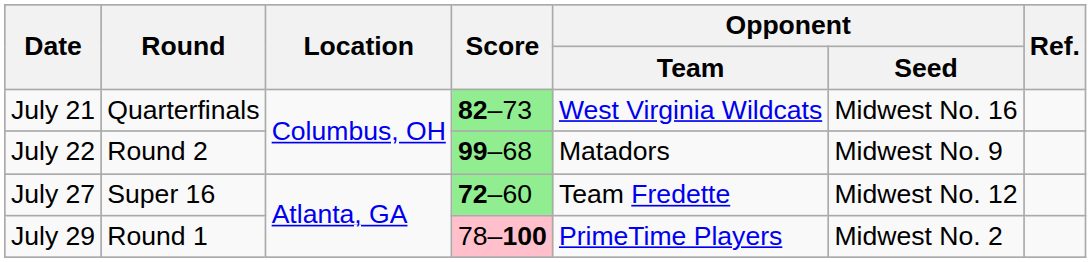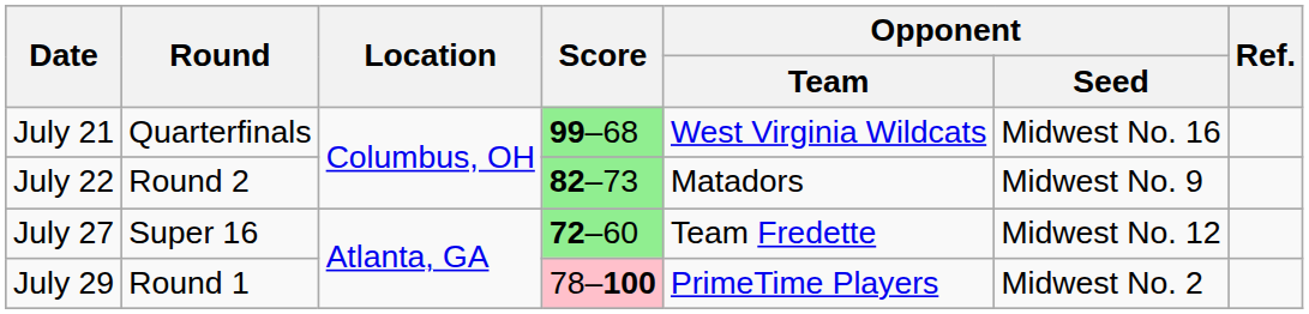 <table class="wikitable">
 <tr>
 <th rowspan=2>Date</th>
 <th rowspan=2>Round</th>
 <th rowspan=2>Location</th>
 <th rowspan=2>Score</th>
 <th colspan=2>Opponent</th>
 <th rowspan=2>Ref.</th>
 </tr>
 <tr>
 <th>Team</th>
 <th>Seed</th>
 </tr>
 <tr>
 <td>July 21</td>
 <td>Quarterfinals</td>
 <td rowspan=2><a href='#'>Columbus, OH</a></td>
-<td bgcolor=lightgreen><strong>82</strong>–73</td>
+<td bgcolor=lightgreen><strong>99</strong>–68</td>
 <td><a href='#'>West Virginia Wildcats</a></td>
 <td>Midwest No. 16</td>
 <td></td>
 </tr>
 <tr>
 <td>July 22</td>
 <td>Round 2</td>
-<td bgcolor=lightgreen><strong>99</strong>–68</td>
+<td bgcolor=lightgreen><strong>82</strong>–73</td>
 <td>Matadors</td>
 <td>Midwest No. 9</td>
 <td></td>
 </tr>
 <tr>
 <td>July 27</td>
 <td>Super 16</td>
 <td rowspan=2><a href='#'>Atlanta, GA</a></td>
 <td bgcolor=lightgreen><strong>72</strong>–60</td>
 <td>Team <a href='#'>Fredette</a></td>
 <td>Midwest No. 12</td>
 <td></td>
 </tr>
 <tr>
 <td>July 29</td>
 <td>Round 1</td>
 <td bgcolor=pink>78–<strong>100</strong></td>
 <td><a href='#'>PrimeTime Players</a></td>
 <td>Midwest No. 2</td>
 <td></td>
 </tr>
 </table>
